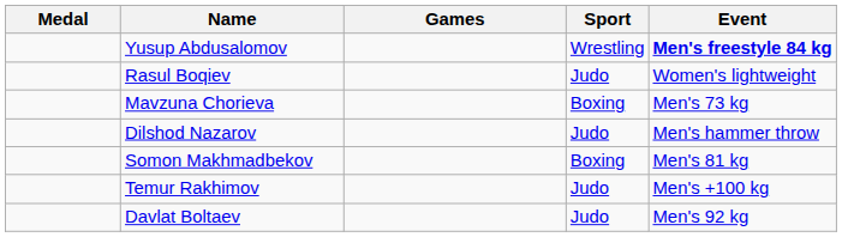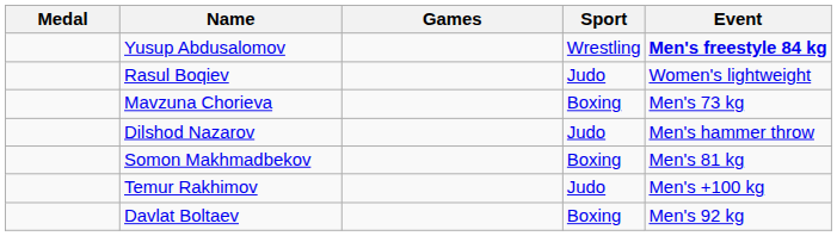 <table class="wikitable sortable">
 <tr>
 <th style="width:6em">Medal</th>
 <th style="width:12em">Name</th>
 <th style="width:12em">Games</th>
 <th>Sport</th>
 <th>Event</th>
 </tr>
 <tr>
 <td></td>
 <td><a href='#'>Yusup Abdusalomov</a></td>
 <td></td>
 <td> <a href='#'>Wrestling</a></td>
 <td><strong><a href='#'>Men's freestyle 84 kg</a></strong></td>
 </tr>
 <tr>
 <td></td>
 <td><a href='#'>Rasul Boqiev</a></td>
 <td></td>
 <td> <a href='#'>Judo</a></td>
 <td><a href='#'>Women's lightweight</a></td>
 </tr>
 <tr>
 <td></td>
 <td><a href='#'>Mavzuna Chorieva</a></td>
 <td></td>
 <td> <a href='#'>Boxing</a></td>
 <td><a href='#'>Men's 73 kg</a></td>
 </tr>
 <tr>
 <td></td>
 <td><a href='#'>Dilshod Nazarov</a></td>
 <td></td>
 <td> <a href='#'>Judo</a></td>
 <td><a href='#'>Men's hammer throw</a></td>
 </tr>
 <tr>
 <td></td>
 <td><a href='#'>Somon Makhmadbekov</a></td>
 <td></td>
 <td> <a href='#'>Boxing</a></td>
 <td><a href='#'>Men's 81 kg</a></td>
 </tr>
 <tr>
 <td></td>
 <td><a href='#'>Temur Rakhimov</a></td>
 <td></td>
 <td> <a href='#'>Judo</a></td>
 <td><a href='#'>Men's +100 kg</a></td>
 </tr>
 <tr>
 <td></td>
 <td><a href='#'>Davlat Boltaev</a></td>
 <td></td>
-<td> <a href='#'>Judo</a></td>
+<td> <a href='#'>Boxing</a></td>
 <td><a href='#'>Men's 92 kg</a></td>
 </tr>
 </table>
